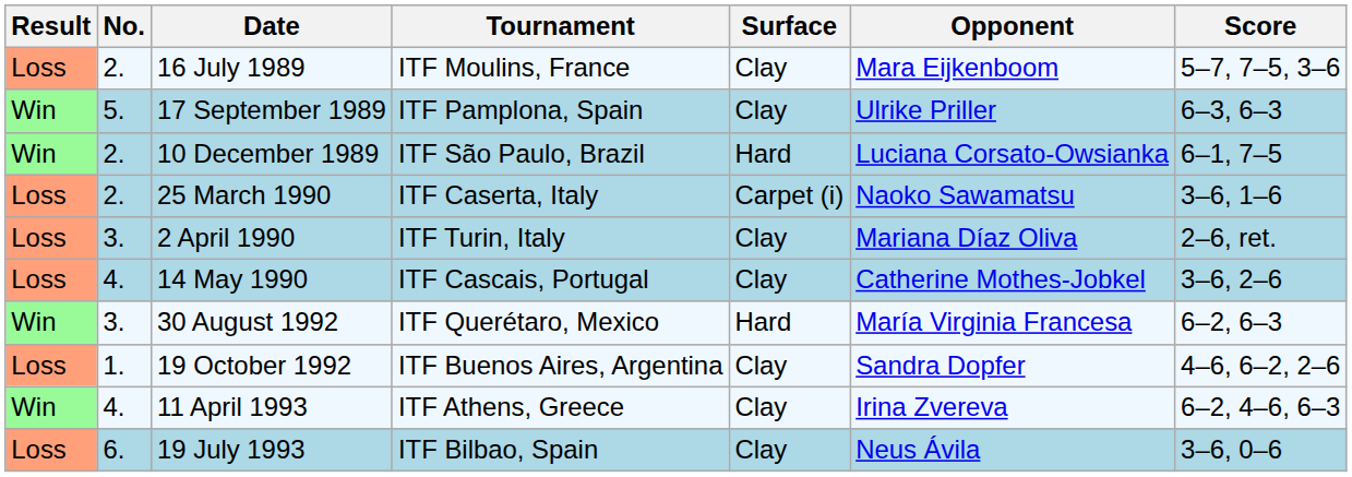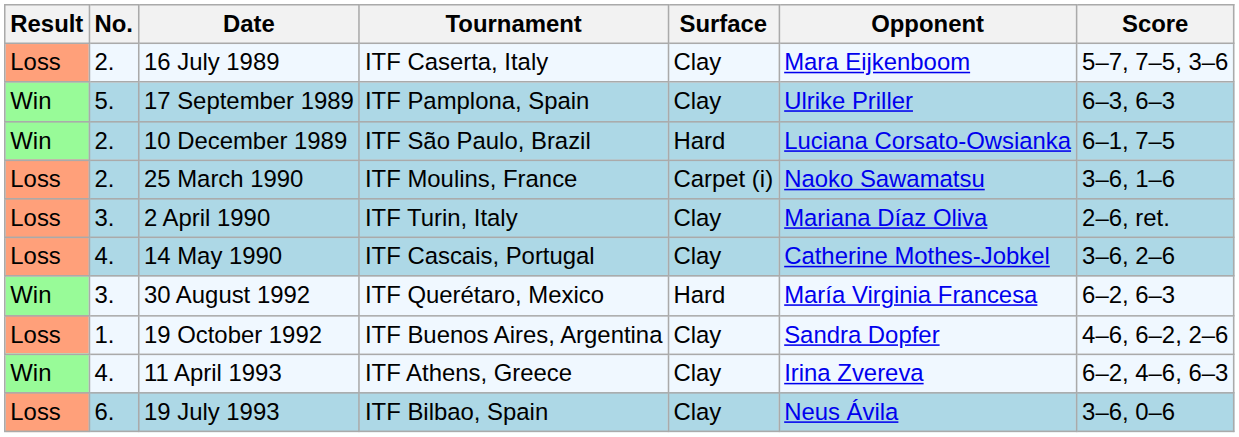 <table class="sortable wikitable" style=font-size:97%>
 <tr>
 <th>Result</th>
 <th>No.</th>
 <th>Date</th>
 <th>Tournament</th>
 <th>Surface</th>
 <th>Opponent</th>
 <th class="unsortable">Score</th>
 </tr>
 <tr style="background:#f0f8ff;">
 <td style="background:#ffa07a;">Loss</td>
 <td>2.</td>
 <td>16 July 1989</td>
-<td>ITF Moulins, France</td>
+<td>ITF Caserta, Italy</td>
 <td>Clay</td>
 <td> <a href='#'>Mara Eijkenboom</a></td>
 <td>5–7, 7–5, 3–6</td>
 </tr>
 <tr style="background:lightblue;">
 <td style="background:#98fb98;">Win</td>
 <td>5.</td>
 <td>17 September 1989</td>
 <td>ITF Pamplona, Spain</td>
 <td>Clay</td>
 <td> <a href='#'>Ulrike Priller</a></td>
 <td>6–3, 6–3</td>
 </tr>
 <tr style="background:lightblue;">
 <td style="background:#98fb98;">Win</td>
 <td>2.</td>
 <td>10 December 1989</td>
 <td>ITF São Paulo, Brazil</td>
 <td>Hard</td>
 <td> <a href='#'>Luciana Corsato-Owsianka</a></td>
 <td>6–1, 7–5</td>
 </tr>
 <tr style="background:lightblue;">
 <td style="background:#ffa07a;">Loss</td>
 <td>2.</td>
 <td>25 March 1990</td>
-<td>ITF Caserta, Italy</td>
+<td>ITF Moulins, France</td>
 <td>Carpet (i)</td>
 <td> <a href='#'>Naoko Sawamatsu</a></td>
 <td>3–6, 1–6</td>
 </tr>
 <tr style="background:lightblue;">
 <td style="background:#ffa07a;">Loss</td>
 <td>3.</td>
 <td>2 April 1990</td>
 <td>ITF Turin, Italy</td>
 <td>Clay</td>
 <td> <a href='#'>Mariana Díaz Oliva</a></td>
 <td>2–6, ret.</td>
 </tr>
 <tr style="background:lightblue;">
 <td style="background:#ffa07a;">Loss</td>
 <td>4.</td>
 <td>14 May 1990</td>
 <td>ITF Cascais, Portugal</td>
 <td>Clay</td>
 <td> <a href='#'>Catherine Mothes-Jobkel</a></td>
 <td>3–6, 2–6</td>
 </tr>
 <tr style="background:#f0f8ff;">
 <td style="background:#98fb98;">Win</td>
 <td>3.</td>
 <td>30 August 1992</td>
 <td>ITF Querétaro, Mexico</td>
 <td>Hard</td>
 <td> <a href='#'>María Virginia Francesa</a></td>
 <td>6–2, 6–3</td>
 </tr>
 <tr style="background:#f0f8ff;">
 <td style="background:#ffa07a;">Loss</td>
 <td>1.</td>
 <td>19 October 1992</td>
 <td>ITF Buenos Aires, Argentina</td>
 <td>Clay</td>
 <td> <a href='#'>Sandra Dopfer</a></td>
 <td>4–6, 6–2, 2–6</td>
 </tr>
 <tr style="background:#f0f8ff;">
 <td style="background:#98fb98;">Win</td>
 <td>4.</td>
 <td>11 April 1993</td>
 <td>ITF Athens, Greece</td>
 <td>Clay</td>
 <td> <a href='#'>Irina Zvereva</a></td>
 <td>6–2, 4–6, 6–3</td>
 </tr>
 <tr style="background:lightblue;">
 <td style="background:#ffa07a;">Loss</td>
 <td>6.</td>
 <td>19 July 1993</td>
 <td>ITF Bilbao, Spain</td>
 <td>Clay</td>
 <td> <a href='#'>Neus Ávila</a></td>
 <td>3–6, 0–6</td>
 </tr>
 </table>
